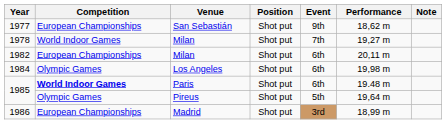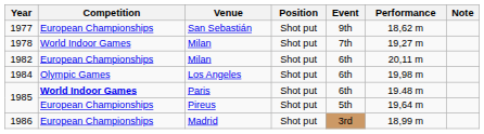 <table class="wikitable" width=55% style="font-size:90%; text-align:center;">
 <tr>
 <th>Year</th>
 <th>Competition</th>
 <th>Venue</th>
 <th>Position</th>
 <th>Event</th>
 <th>Performance</th>
 <th>Note</th>
 </tr>
 <tr>
 <td>1977</td>
 <td align=left><a href='#'>European Championships</a></td>
 <td align=left> <a href='#'>San Sebastián</a></td>
 <td>Shot put</td>
 <td align="center">9th</td>
 <td align="center">18,62 m</td>
 <td></td>
 </tr>
 <tr>
 <td>1978</td>
 <td align=left><a href='#'>World Indoor Games</a></td>
 <td align=left> <a href='#'>Milan</a></td>
 <td>Shot put</td>
 <td align="center">7th</td>
 <td align="center">19,27 m</td>
 <td></td>
 </tr>
 <tr>
 <td>1982</td>
 <td align=left><a href='#'>European Championships</a></td>
 <td align=left> <a href='#'>Milan</a></td>
 <td>Shot put</td>
 <td align="center">6th</td>
 <td align="center">20,11 m</td>
 <td></td>
 </tr>
 <tr>
 <td>1984</td>
 <td align=left><a href='#'>Olympic Games</a></td>
 <td align=left> <a href='#'>Los Angeles</a></td>
 <td>Shot put</td>
 <td align="center">6th</td>
 <td align="center">19,98 m</td>
 <td></td>
 </tr>
 <tr>
 <td rowspan=2>1985</td>
 <td align=left><strong><a href='#'>World Indoor Games</a></strong></td>
 <td align=left> <a href='#'>Paris</a></td>
 <td>Shot put</td>
 <td align="center">6th</td>
 <td align="center">19.48 m</td>
 <td></td>
 </tr>
 <tr>
-<td align=left><a href='#'>Olympic Games</a></td>
+<td align=left><a href='#'>European Championships</a></td>
 <td align=left> <a href='#'>Pireus</a></td>
 <td>Shot put</td>
 <td align="center">5th</td>
 <td align="center">19,64 m</td>
 <td></td>
 </tr>
 <tr>
 <td>1986</td>
 <td align=left><a href='#'>European Championships</a></td>
 <td align=left> <a href='#'>Madrid</a></td>
 <td>Shot put</td>
 <td bgcolor=cc9966 align="center">3rd</td>
 <td align="center">18,99 m</td>
 <td></td>
 </tr>
 </table>
